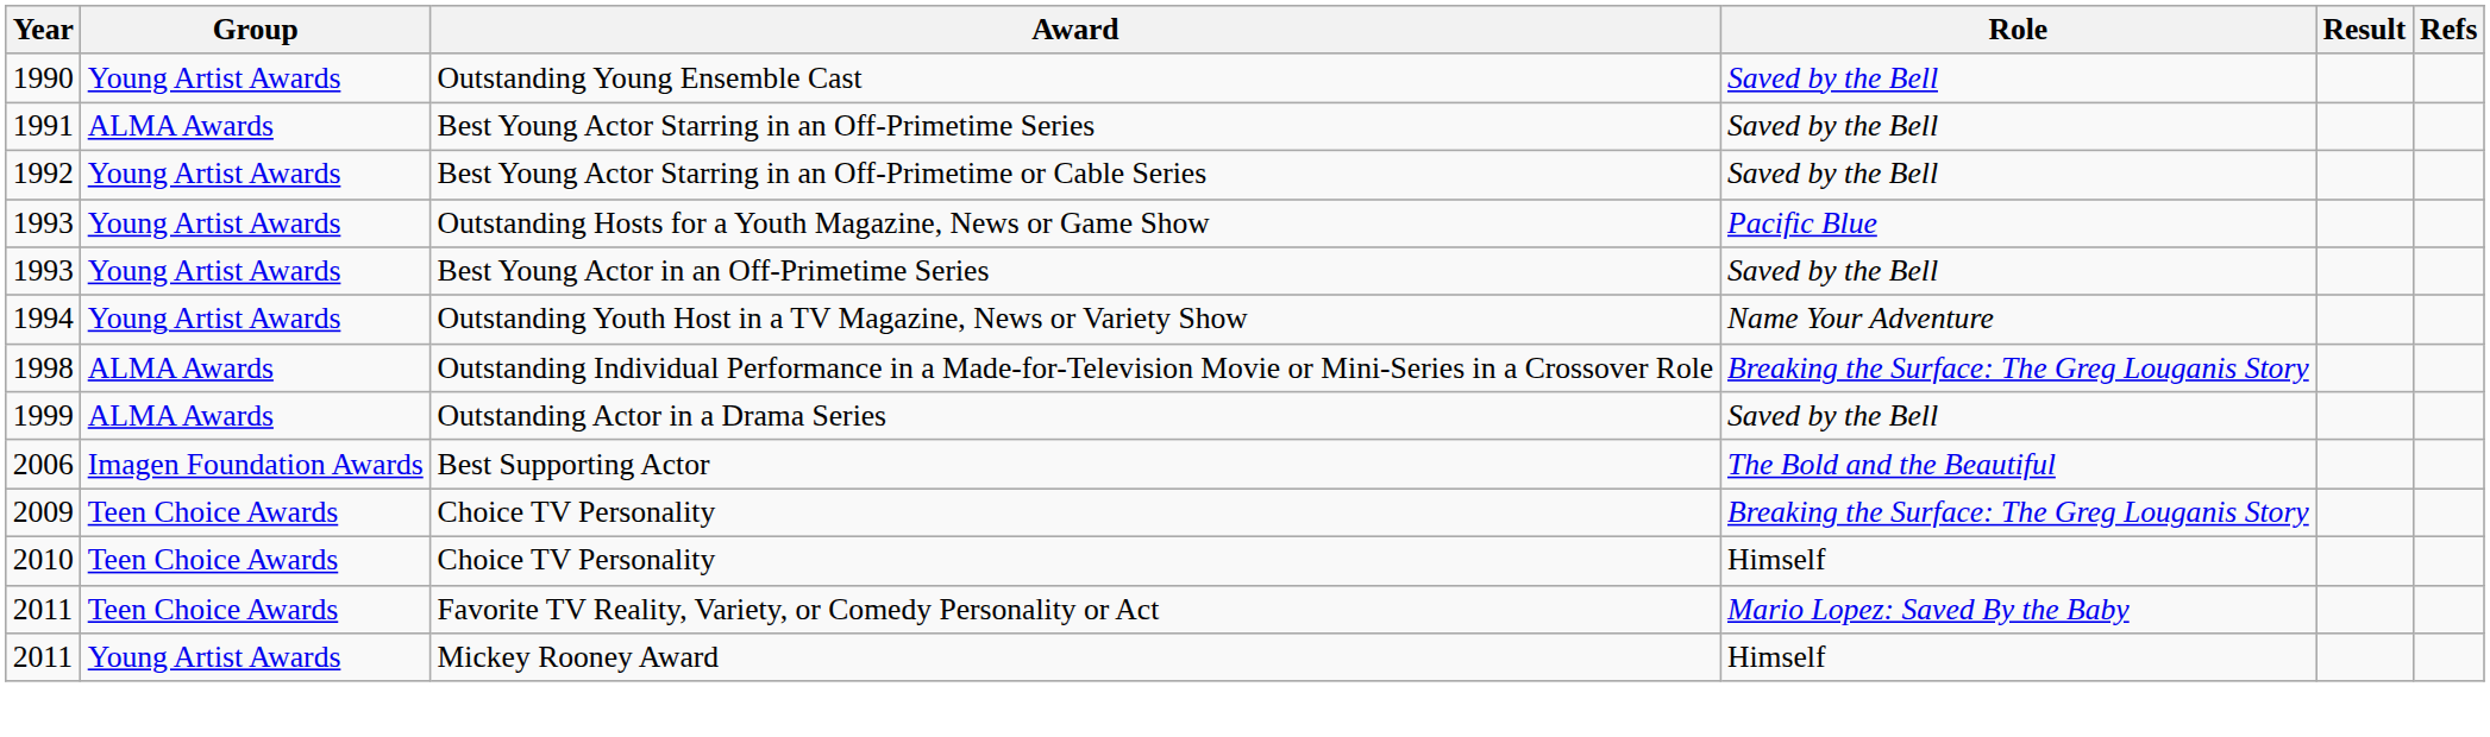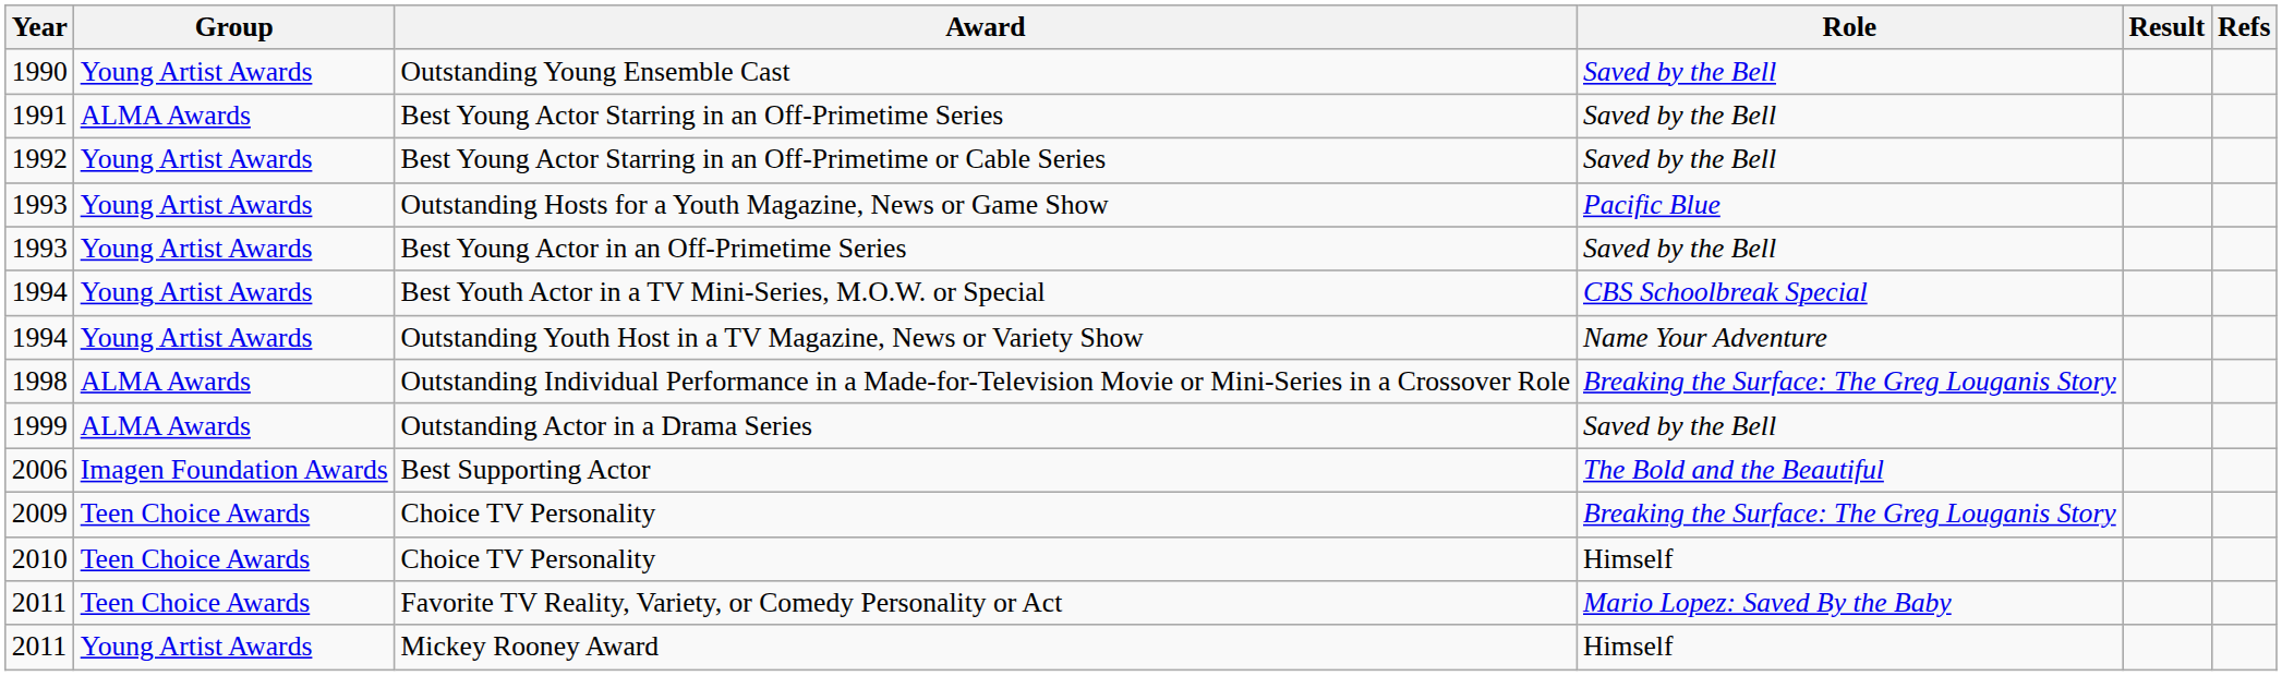 <table class="wikitable">
 <tr>
 <th>Year</th>
 <th>Group</th>
 <th>Award</th>
 <th>Role</th>
 <th>Result</th>
 <th>Refs</th>
 </tr>
 <tr>
 <td>1990</td>
 <td><a href='#'>Young Artist Awards</a></td>
 <td>Outstanding Young Ensemble Cast</td>
 <td><em><a href='#'>Saved by the Bell</a></em></td>
 <td></td>
 <td style="text-align:center;"></td>
 </tr>
 <tr>
 <td>1991</td>
 <td><a href='#'>ALMA Awards</a></td>
 <td>Best Young Actor Starring in an Off-Primetime Series</td>
 <td><em>Saved by the Bell</em></td>
 <td></td>
 <td></td>
 </tr>
 <tr>
 <td>1992</td>
 <td><a href='#'>Young Artist Awards</a></td>
 <td>Best Young Actor Starring in an Off-Primetime or Cable Series</td>
 <td><em>Saved by the Bell</em></td>
 <td></td>
 <td></td>
 </tr>
 <tr>
 <td>1993</td>
 <td><a href='#'>Young Artist Awards</a></td>
 <td>Outstanding Hosts for a Youth Magazine, News or Game Show</td>
 <td><em><a href='#'>Pacific Blue</a></em></td>
 <td></td>
 <td></td>
 </tr>
 <tr>
 <td>1993</td>
 <td><a href='#'>Young Artist Awards</a></td>
 <td>Best Young Actor in an Off-Primetime Series</td>
 <td><em>Saved by the Bell</em></td>
+<td></td>
+<td></td>
+</tr>
+<tr>
+<td>1994</td>
+<td><a href='#'>Young Artist Awards</a></td>
+<td>Best Youth Actor in a TV Mini-Series, M.O.W. or Special</td>
+<td><em><a href='#'>CBS Schoolbreak Special</a></em></td>
 <td></td>
 <td></td>
 </tr>
 <tr>
 <td>1994</td>
 <td><a href='#'>Young Artist Awards</a></td>
 <td>Outstanding Youth Host in a TV Magazine, News or Variety Show</td>
 <td><em>Name Your Adventure</em></td>
 <td></td>
 <td></td>
 </tr>
 <tr>
 <td>1998</td>
 <td><a href='#'>ALMA Awards</a></td>
 <td>Outstanding Individual Performance in a Made-for-Television Movie or Mini-Series in a Crossover Role</td>
 <td><em><a href='#'>Breaking the Surface: The Greg Louganis Story</a></em></td>
 <td></td>
 <td></td>
 </tr>
 <tr>
 <td>1999</td>
 <td><a href='#'>ALMA Awards</a></td>
 <td>Outstanding Actor in a Drama Series</td>
 <td><em>Saved by the Bell</em></td>
 <td></td>
 <td></td>
 </tr>
 <tr>
 <td>2006</td>
 <td><a href='#'>Imagen Foundation Awards</a></td>
 <td>Best Supporting Actor</td>
 <td><em><a href='#'>The Bold and the Beautiful</a></em></td>
 <td></td>
 <td></td>
 </tr>
 <tr>
 <td>2009</td>
 <td><a href='#'>Teen Choice Awards</a></td>
 <td>Choice TV Personality</td>
 <td><em><a href='#'>Breaking the Surface: The Greg Louganis Story</a></em></td>
 <td></td>
 <td></td>
 </tr>
 <tr>
 <td>2010</td>
 <td><a href='#'>Teen Choice Awards</a></td>
 <td>Choice TV Personality</td>
 <td>Himself</td>
 <td></td>
 <td></td>
 </tr>
 <tr>
 <td>2011</td>
 <td><a href='#'>Teen Choice Awards</a></td>
 <td>Favorite TV Reality, Variety, or Comedy Personality or Act</td>
 <td><em><a href='#'>Mario Lopez: Saved By the Baby</a></em></td>
 <td></td>
 <td></td>
 </tr>
 <tr>
 <td>2011</td>
 <td><a href='#'>Young Artist Awards</a></td>
 <td>Mickey Rooney Award</td>
 <td>Himself</td>
 <td></td>
 <td></td>
 </tr>
 </table>
